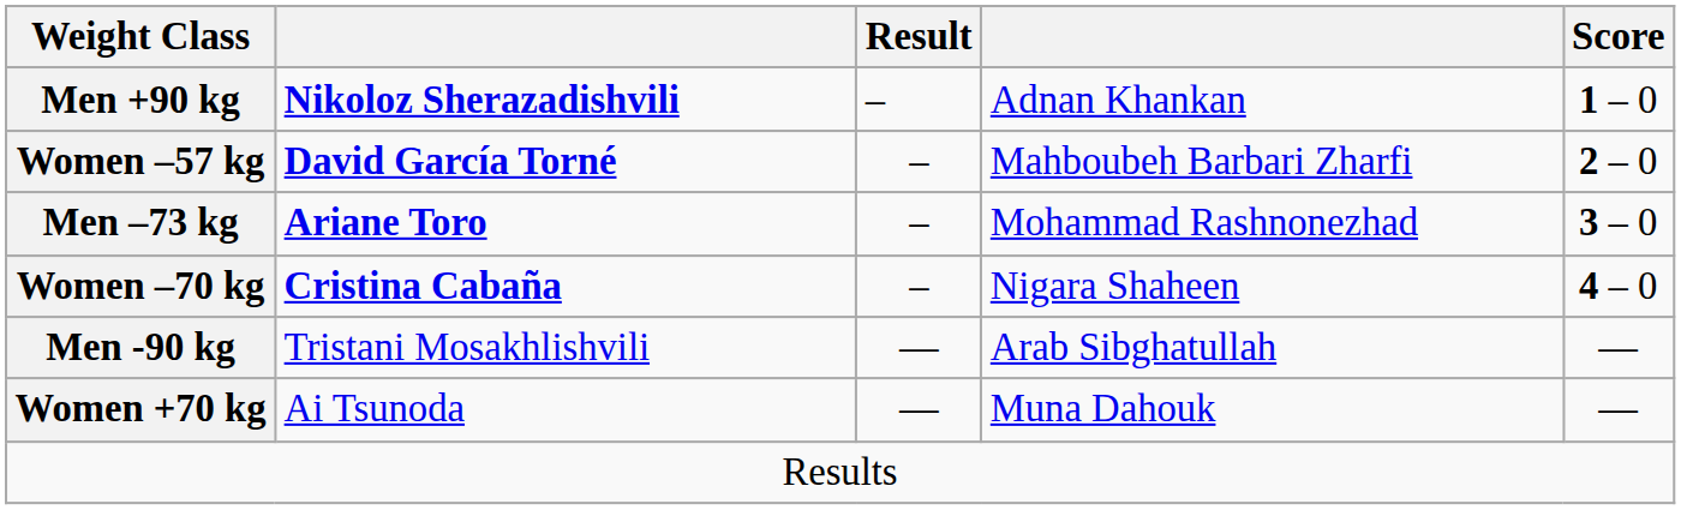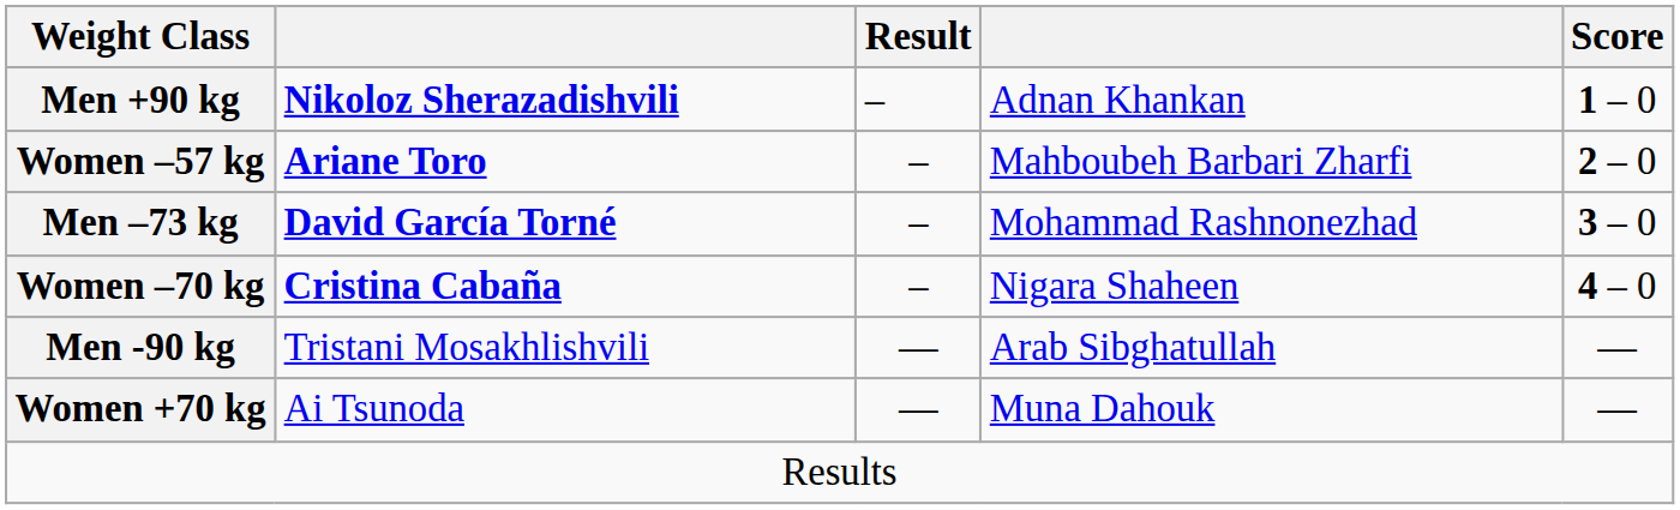 <table class="wikitable">
 <tr>
 <th>Weight Class</th>
 <th style="width: 230px;"></th>
 <th>Result</th>
 <th style="width: 230px;"></th>
 <th>Score</th>
 </tr>
 <tr>
 <th>Men +90 kg</th>
 <td><strong><a href='#'>Nikoloz Sherazadishvili</a></strong></td>
 <td><strong></strong> – </td>
 <td><a href='#'>Adnan Khankan</a></td>
 <td align=center><strong>1</strong> – 0</td>
 </tr>
 <tr>
 <th>Women –57 kg</th>
-<td><strong><a href='#'>David García Torné</a></strong></td>
+<td><strong><a href='#'>Ariane Toro</a></strong></td>
 <td align=center><strong></strong> – </td>
 <td><a href='#'>Mahboubeh Barbari Zharfi</a></td>
 <td align=center><strong>2</strong> – 0</td>
 </tr>
 <tr>
 <th>Men –73 kg</th>
-<td><strong><a href='#'>Ariane Toro</a></strong></td>
+<td><strong><a href='#'>David García Torné</a></strong></td>
 <td align=center><strong></strong> – </td>
 <td><a href='#'>Mohammad Rashnonezhad</a></td>
 <td align=center><strong>3</strong> – 0</td>
 </tr>
 <tr>
 <th>Women –70 kg</th>
 <td><strong><a href='#'>Cristina Cabaña</a></strong></td>
 <td align=center><strong></strong> – </td>
 <td><a href='#'>Nigara Shaheen</a></td>
 <td align=center><strong>4</strong> – 0</td>
 </tr>
 <tr>
 <th>Men -90 kg</th>
 <td><a href='#'>Tristani Mosakhlishvili</a></td>
 <td align=center>—</td>
 <td><a href='#'>Arab Sibghatullah</a></td>
 <td align=center>—</td>
 </tr>
 <tr>
 <th>Women +70 kg</th>
 <td><a href='#'>Ai Tsunoda</a></td>
 <td align=center>—</td>
 <td><a href='#'>Muna Dahouk</a></td>
 <td align=center>—</td>
 </tr>
 <tr>
 <td align=center colspan=5>Results</td>
 </tr>
 </table>
